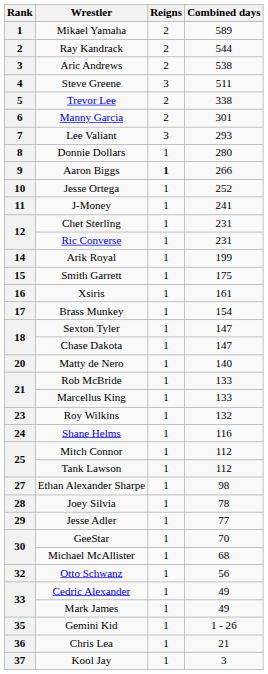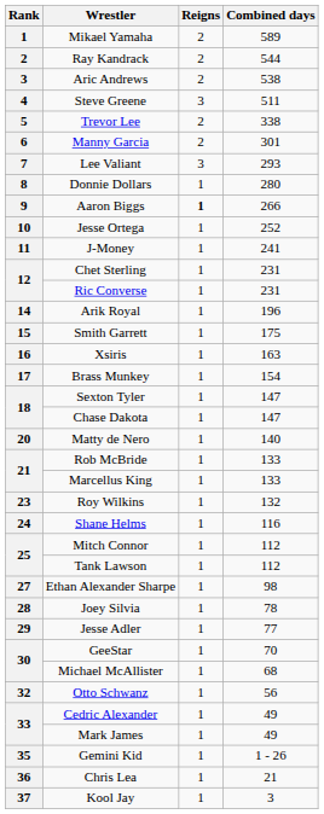 <table class="wikitable sortable" style="text-align:center;">
 <tr>
 <th>Rank</th>
 <th>Wrestler</th>
 <th>Reigns</th>
 <th>Combined days</th>
 </tr>
 <tr>
 <th>1</th>
 <td>Mikael Yamaha</td>
 <td>2</td>
 <td>589</td>
 </tr>
 <tr>
 <th>2</th>
 <td>Ray Kandrack</td>
 <td>2</td>
 <td>544</td>
 </tr>
 <tr>
 <th>3</th>
 <td>Aric Andrews</td>
 <td>2</td>
 <td>538</td>
 </tr>
 <tr>
 <th>4</th>
 <td>Steve Greene</td>
 <td>3</td>
 <td>511</td>
 </tr>
 <tr>
 <th>5</th>
 <td><a href='#'>Trevor Lee</a></td>
 <td>2</td>
 <td>338</td>
 </tr>
 <tr>
 <th>6</th>
 <td><a href='#'>Manny Garcia</a></td>
 <td>2</td>
 <td>301</td>
 </tr>
 <tr>
 <th>7</th>
 <td>Lee Valiant</td>
 <td>3</td>
 <td>293</td>
 </tr>
 <tr>
 <th>8</th>
 <td>Donnie Dollars</td>
 <td>1</td>
 <td>280</td>
 </tr>
 <tr>
 <th>9</th>
 <td>Aaron Biggs</td>
 <td><strong>1</strong></td>
 <td>266</td>
 </tr>
 <tr>
 <th>10</th>
 <td>Jesse Ortega</td>
 <td>1</td>
 <td>252</td>
 </tr>
 <tr>
 <th>11</th>
 <td>J-Money</td>
 <td>1</td>
 <td>241</td>
 </tr>
 <tr>
 <th rowspan=2>12</th>
 <td>Chet Sterling</td>
 <td>1</td>
 <td>231</td>
 </tr>
 <tr>
 <td><a href='#'>Ric Converse</a></td>
 <td>1</td>
 <td>231</td>
 </tr>
 <tr>
 <th>14</th>
 <td>Arik Royal</td>
 <td>1</td>
-<td>199</td>
+<td>196</td>
 </tr>
 <tr>
 <th>15</th>
 <td>Smith Garrett</td>
 <td>1</td>
 <td>175</td>
 </tr>
 <tr>
 <th>16</th>
 <td>Xsiris</td>
 <td>1</td>
-<td>161</td>
+<td>163</td>
 </tr>
 <tr>
 <th>17</th>
 <td>Brass Munkey</td>
 <td>1</td>
 <td>154</td>
 </tr>
 <tr>
 <th rowspan=2>18</th>
 <td>Sexton Tyler</td>
 <td>1</td>
 <td>147</td>
 </tr>
 <tr>
 <td>Chase Dakota</td>
 <td>1</td>
 <td>147</td>
 </tr>
 <tr>
 <th>20</th>
 <td>Matty de Nero</td>
 <td>1</td>
 <td>140</td>
 </tr>
 <tr>
 <th rowspan=2>21</th>
 <td>Rob McBride</td>
 <td>1</td>
 <td>133</td>
 </tr>
 <tr>
 <td>Marcellus King</td>
 <td>1</td>
 <td>133</td>
 </tr>
 <tr>
 <th>23</th>
 <td>Roy Wilkins</td>
 <td>1</td>
 <td>132</td>
 </tr>
 <tr>
 <th>24</th>
 <td><a href='#'>Shane Helms</a></td>
 <td>1</td>
 <td>116</td>
 </tr>
 <tr>
 <th rowspan=2>25</th>
 <td>Mitch Connor</td>
 <td>1</td>
 <td>112</td>
 </tr>
 <tr>
 <td>Tank Lawson</td>
 <td>1</td>
 <td>112</td>
 </tr>
 <tr>
 <th>27</th>
 <td>Ethan Alexander Sharpe</td>
 <td>1</td>
 <td>98</td>
 </tr>
 <tr>
 <th>28</th>
 <td>Joey Silvia</td>
 <td>1</td>
 <td>78</td>
 </tr>
 <tr>
 <th>29</th>
 <td>Jesse Adler</td>
 <td>1</td>
 <td>77</td>
 </tr>
 <tr>
 <th rowspan=2>30</th>
 <td>GeeStar</td>
 <td>1</td>
 <td>70</td>
 </tr>
 <tr>
 <td>Michael McAllister</td>
 <td>1</td>
 <td>68</td>
 </tr>
 <tr>
 <th>32</th>
 <td><a href='#'>Otto Schwanz</a></td>
 <td>1</td>
 <td>56</td>
 </tr>
 <tr>
 <th rowspan=2>33</th>
 <td><a href='#'>Cedric Alexander</a></td>
 <td>1</td>
 <td>49</td>
 </tr>
 <tr>
 <td>Mark James</td>
 <td>1</td>
 <td>49</td>
 </tr>
 <tr>
 <th>35</th>
 <td>Gemini Kid</td>
 <td>1</td>
 <td>1 - 26</td>
 </tr>
 <tr>
 <th>36</th>
 <td>Chris Lea</td>
 <td>1</td>
 <td>21</td>
 </tr>
 <tr>
 <th>37</th>
 <td>Kool Jay</td>
 <td>1</td>
 <td>3</td>
 </tr>
 </table>
